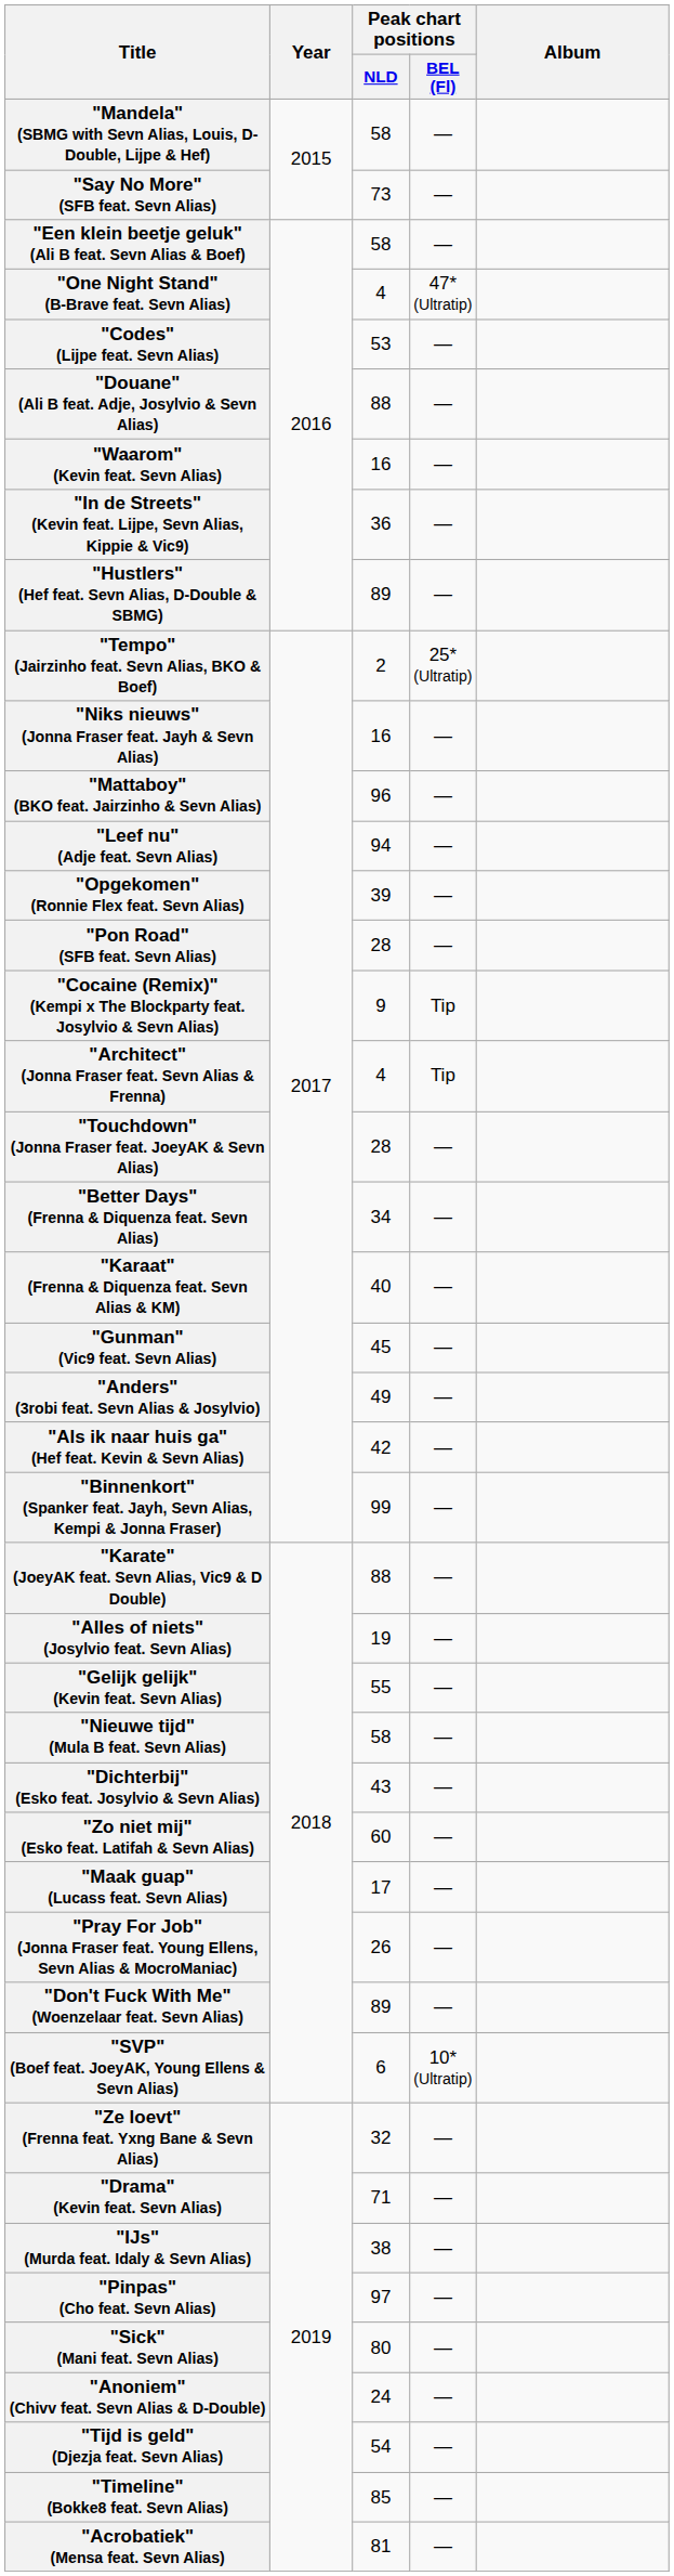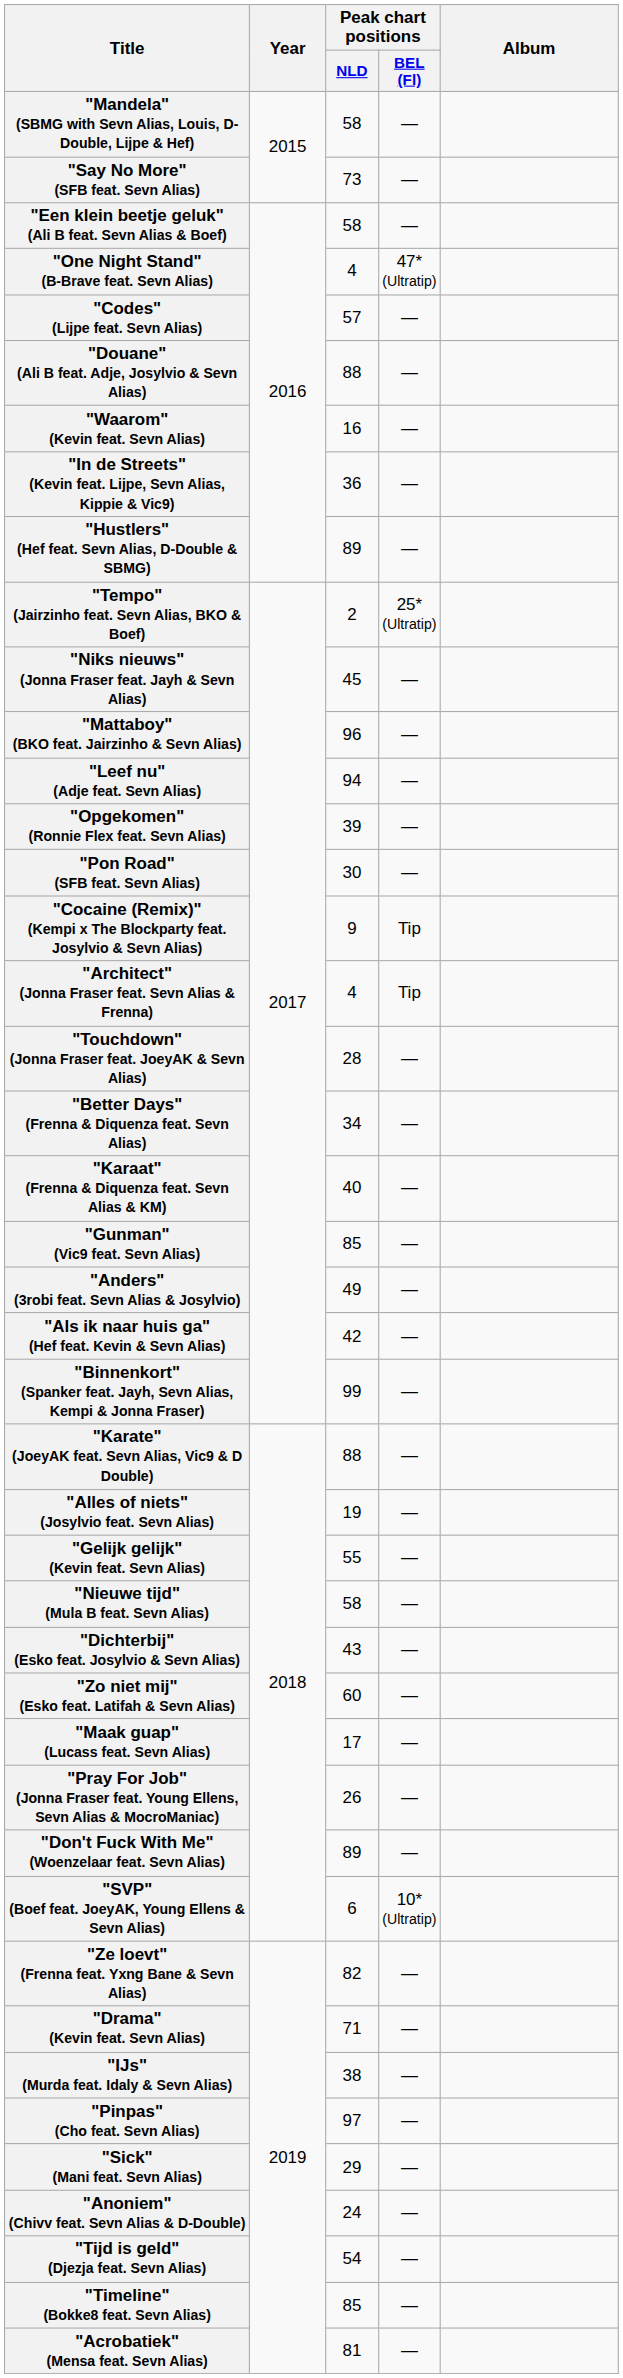 <table class="wikitable plainrowheaders" style="text-align:center;">
 <tr>
 <th scope="col" rowspan="2" style="width:14em;">Title</th>
 <th scope="col" rowspan="2" style="width:4em;">Year</th>
 <th scope="col" colspan="2">Peak chart positions</th>
 <th scope="col" rowspan="2" style="width:10em;">Album</th>
 </tr>
 <tr>
 <th scope="col" style="width:3em;font-size:90%;"><a href='#'>NLD</a><br></th>
 <th scope="col" style="width:3em;font-size:90%;"><a href='#'>BEL<br>(Fl)</a><br></th>
 </tr>
 <tr>
 <th scope="row">"Mandela" <br><small>(SBMG with Sevn Alias, Louis, D-Double, Lijpe & Hef)</small></th>
 <td rowspan=2>2015</td>
 <td>58</td>
 <td>—</td>
 <td></td>
 </tr>
 <tr>
 <th scope="row">"Say No More" <br><small>(SFB feat. Sevn Alias)</small></th>
 <td>73</td>
 <td>—</td>
 <td></td>
 </tr>
 <tr>
 <th scope="row">"Een klein beetje geluk" <br><small>(Ali B feat. Sevn Alias & Boef)</small></th>
 <td rowspan=7>2016</td>
 <td>58</td>
 <td>—</td>
 <td></td>
 </tr>
 <tr>
 <th scope="row">"One Night Stand" <br><small>(B-Brave feat. Sevn Alias)</small></th>
 <td>4</td>
 <td>47*<br><small>(Ultratip)</small></td>
 <td></td>
 </tr>
 <tr>
 <th scope="row">"Codes" <br><small>(Lijpe feat. Sevn Alias)</small></th>
-<td>53</td>
+<td>57</td>
 <td>—</td>
 <td></td>
 </tr>
 <tr>
 <th scope="row">"Douane" <br><small>(Ali B feat. Adje, Josylvio & Sevn Alias)</small></th>
 <td>88</td>
 <td>—</td>
 <td></td>
 </tr>
 <tr>
 <th scope="row">"Waarom" <br><small>(Kevin feat. Sevn Alias)</small></th>
 <td>16</td>
 <td>—</td>
 <td></td>
 </tr>
 <tr>
 <th scope="row">"In de Streets" <br><small>(Kevin feat. Lijpe, Sevn Alias, Kippie & Vic9)</small></th>
 <td>36</td>
 <td>—</td>
 <td></td>
 </tr>
 <tr>
 <th scope="row">"Hustlers" <br><small>(Hef feat. Sevn Alias, D-Double & SBMG)</small></th>
 <td>89</td>
 <td>—</td>
 <td></td>
 </tr>
 <tr>
 <th scope="row">"Tempo" <br><small>(Jairzinho feat. Sevn Alias, BKO & Boef)</small></th>
 <td rowspan=15>2017</td>
 <td>2</td>
 <td>25*<br><small>(Ultratip)</small></td>
 <td></td>
 </tr>
 <tr>
 <th scope="row">"Niks nieuws" <br><small>(Jonna Fraser feat. Jayh & Sevn Alias)</small></th>
-<td>16</td>
+<td>45</td>
 <td>—</td>
 <td></td>
 </tr>
 <tr>
 <th scope="row">"Mattaboy" <br><small>(BKO feat. Jairzinho & Sevn Alias)</small></th>
 <td>96</td>
 <td>—</td>
 <td></td>
 </tr>
 <tr>
 <th scope="row">"Leef nu" <br><small>(Adje feat. Sevn Alias)</small></th>
 <td>94</td>
 <td>—</td>
 <td></td>
 </tr>
 <tr>
 <th scope="row">"Opgekomen" <br><small>(Ronnie Flex feat. Sevn Alias)</small></th>
 <td>39</td>
 <td>—</td>
 <td></td>
 </tr>
 <tr>
 <th scope="row">"Pon Road" <br><small>(SFB feat. Sevn Alias)</small></th>
-<td>28</td>
+<td>30</td>
 <td>—</td>
 <td></td>
 </tr>
 <tr>
 <th scope="row">"Cocaine (Remix)" <br><small>(Kempi x The Blockparty feat. Josylvio & Sevn Alias)</small></th>
 <td>9</td>
 <td>Tip</td>
 <td></td>
 </tr>
 <tr>
 <th scope="row">"Architect" <br><small>(Jonna Fraser feat. Sevn Alias & Frenna)</small></th>
 <td>4</td>
 <td>Tip</td>
 <td></td>
 </tr>
 <tr>
 <th scope="row">"Touchdown" <br><small>(Jonna Fraser feat. JoeyAK & Sevn Alias)</small></th>
 <td>28</td>
 <td>—</td>
 <td></td>
 </tr>
 <tr>
 <th scope="row">"Better Days" <br><small>(Frenna & Diquenza feat. Sevn Alias)</small></th>
 <td>34</td>
 <td>—</td>
 <td></td>
 </tr>
 <tr>
 <th scope="row">"Karaat" <br><small>(Frenna & Diquenza feat. Sevn Alias & KM)</small></th>
 <td>40</td>
 <td>—</td>
 <td></td>
 </tr>
 <tr>
 <th scope="row">"Gunman" <br><small>(Vic9 feat. Sevn Alias)</small></th>
-<td>45</td>
+<td>85</td>
 <td>—</td>
 <td></td>
 </tr>
 <tr>
 <th scope="row">"Anders" <br><small>(3robi feat. Sevn Alias & Josylvio)</small></th>
 <td>49</td>
 <td>—</td>
 <td></td>
 </tr>
 <tr>
 <th scope="row">"Als ik naar huis ga" <br><small>(Hef feat. Kevin & Sevn Alias)</small></th>
 <td>42</td>
 <td>—</td>
 <td></td>
 </tr>
 <tr>
 <th scope="row">"Binnenkort" <br><small>(Spanker feat. Jayh, Sevn Alias, Kempi & Jonna Fraser)</small></th>
 <td>99</td>
 <td>—</td>
 <td></td>
 </tr>
 <tr>
 <th scope="row">"Karate" <br><small>(JoeyAK feat. Sevn Alias, Vic9 & D Double)</small></th>
 <td rowspan=10>2018</td>
 <td>88</td>
 <td>—</td>
 <td></td>
 </tr>
 <tr>
 <th scope="row">"Alles of niets" <br><small>(Josylvio feat. Sevn Alias)</small></th>
 <td>19</td>
 <td>—</td>
 <td></td>
 </tr>
 <tr>
 <th scope="row">"Gelijk gelijk" <br><small>(Kevin feat. Sevn Alias)</small></th>
 <td>55</td>
 <td>—</td>
 <td></td>
 </tr>
 <tr>
 <th scope="row">"Nieuwe tijd" <br><small>(Mula B feat. Sevn Alias)</small></th>
 <td>58</td>
 <td>—</td>
 <td></td>
 </tr>
 <tr>
 <th scope="row">"Dichterbij" <br><small>(Esko feat. Josylvio & Sevn Alias)</small></th>
 <td>43</td>
 <td>—</td>
 <td></td>
 </tr>
 <tr>
 <th scope="row">"Zo niet mij" <br><small>(Esko feat. Latifah & Sevn Alias)</small></th>
 <td>60</td>
 <td>—</td>
 <td></td>
 </tr>
 <tr>
 <th scope="row">"Maak guap" <br><small>(Lucass feat. Sevn Alias)</small></th>
 <td>17</td>
 <td>—</td>
 <td></td>
 </tr>
 <tr>
 <th scope="row">"Pray For Job" <br><small>(Jonna Fraser feat. Young Ellens, Sevn Alias & MocroManiac)</small></th>
 <td>26</td>
 <td>—</td>
 <td></td>
 </tr>
 <tr>
 <th scope="row">"Don't Fuck With Me" <br><small>(Woenzelaar feat. Sevn Alias)</small></th>
 <td>89</td>
 <td>—</td>
 <td></td>
 </tr>
 <tr>
 <th scope="row">"SVP" <br><small>(Boef feat. JoeyAK, Young Ellens & Sevn Alias)</small></th>
 <td>6</td>
 <td>10*<br><small>(Ultratip)</small></td>
 <td></td>
 </tr>
 <tr>
 <th scope="row">"Ze loevt" <br><small>(Frenna feat. Yxng Bane & Sevn Alias)</small></th>
 <td rowspan=9>2019</td>
-<td>32</td>
+<td>82</td>
 <td>—</td>
 <td></td>
 </tr>
 <tr>
 <th scope="row">"Drama" <br><small>(Kevin feat. Sevn Alias)</small></th>
 <td>71</td>
 <td>—</td>
 <td></td>
 </tr>
 <tr>
 <th scope="row">"IJs" <br><small>(Murda feat. Idaly & Sevn Alias)</small></th>
 <td>38</td>
 <td>—</td>
 <td></td>
 </tr>
 <tr>
 <th scope="row">"Pinpas" <br><small>(Cho feat. Sevn Alias)</small></th>
 <td>97</td>
 <td>—</td>
 <td></td>
 </tr>
 <tr>
 <th scope="row">"Sick" <br><small>(Mani feat. Sevn Alias)</small></th>
-<td>80</td>
+<td>29</td>
 <td>—</td>
 <td></td>
 </tr>
 <tr>
 <th scope="row">"Anoniem" <br><small>(Chivv feat. Sevn Alias & D-Double)</small></th>
 <td>24</td>
 <td>—</td>
 <td></td>
 </tr>
 <tr>
 <th scope="row">"Tijd is geld" <br><small>(Djezja feat. Sevn Alias)</small></th>
 <td>54</td>
 <td>—</td>
 <td></td>
 </tr>
 <tr>
 <th scope="row">"Timeline" <br><small>(Bokke8 feat. Sevn Alias)</small></th>
 <td>85</td>
 <td>—</td>
 <td></td>
 </tr>
 <tr>
 <th scope="row">"Acrobatiek" <br><small>(Mensa feat. Sevn Alias)</small></th>
 <td>81</td>
 <td>—</td>
 <td></td>
 </tr>
 </table>
